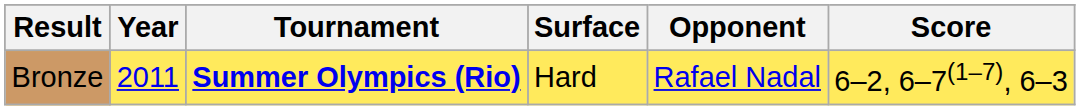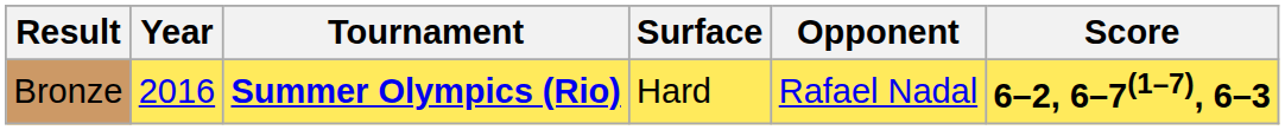 <table class="wikitable">
 <tr>
 <th>Result</th>
 <th>Year</th>
 <th>Tournament</th>
 <th>Surface</th>
 <th>Opponent</th>
 <th class="unsortable">Score</th>
 </tr>
 <tr bgcolor=FFEA5C>
 <td bgcolor=cc9966>Bronze</td>
-<td><a href='#'>2011</a></td>
+<td><a href='#'>2016</a></td>
 <td><strong><a href='#'>Summer Olympics (Rio)</a></strong></td>
 <td>Hard</td>
 <td> <a href='#'>Rafael Nadal</a></td>
-<td>6–2, 6–7<sup>(1–7)</sup>, 6–3</td>
+<td><strong>6–2, 6–7<sup>(1–7)</sup>, 6–3</strong></td>
 </tr>
 </table>
